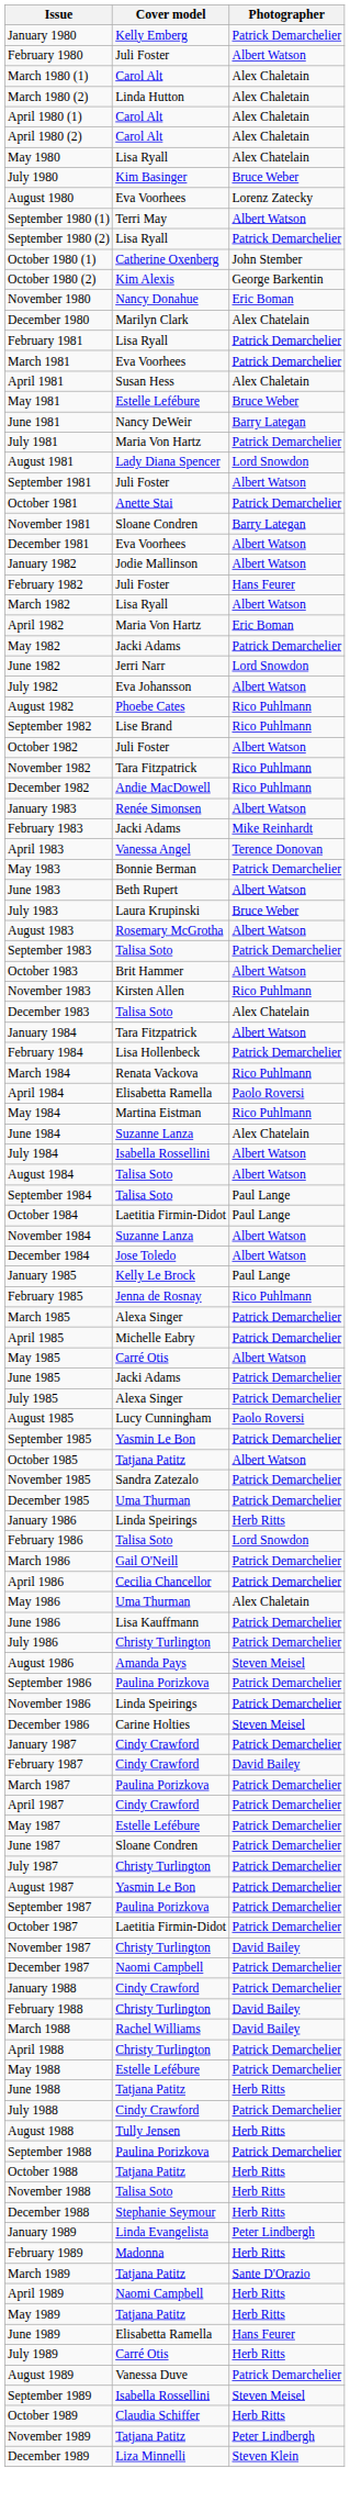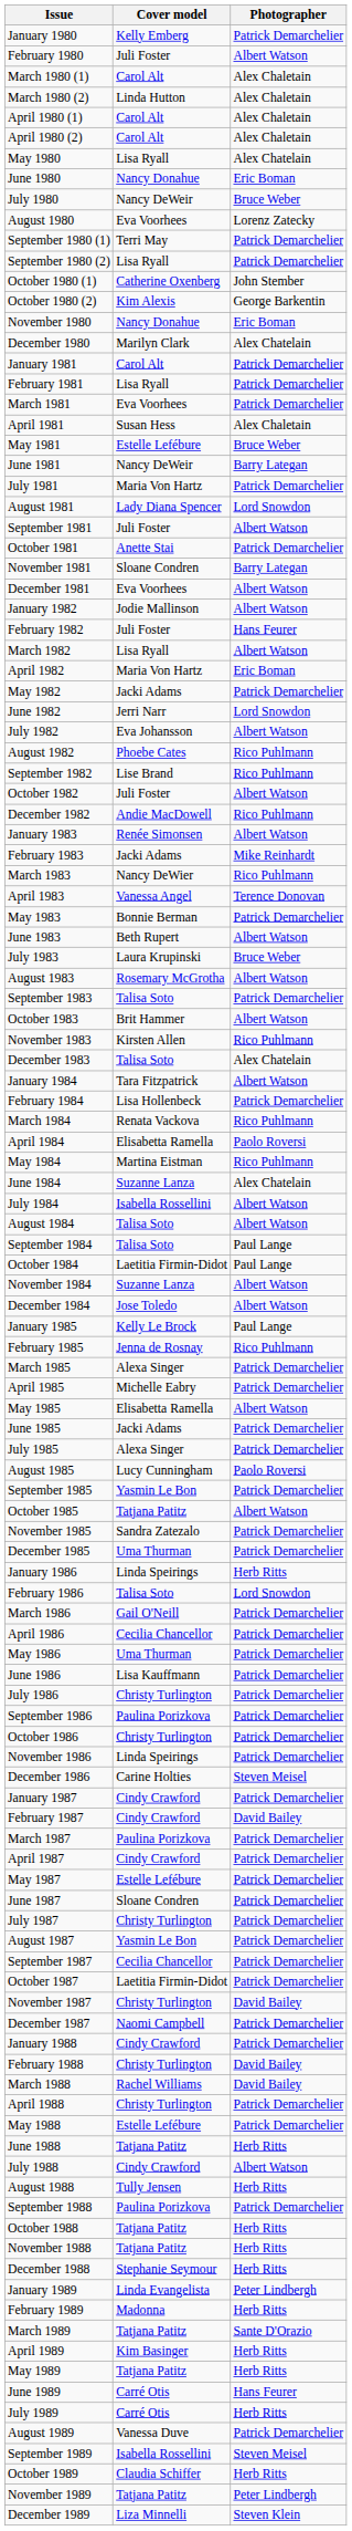 <table class="sortable wikitable">
 <tr>
 <th>Issue</th>
 <th>Cover model</th>
 <th>Photographer</th>
 </tr>
 <tr>
 <td>January 1980</td>
 <td><a href='#'>Kelly Emberg</a></td>
 <td><a href='#'>Patrick Demarchelier</a></td>
 </tr>
 <tr>
 <td>February 1980</td>
 <td>Juli Foster</td>
 <td><a href='#'>Albert Watson</a></td>
 </tr>
 <tr>
 <td>March 1980 (1)</td>
 <td><a href='#'>Carol Alt</a></td>
 <td>Alex Chaletain</td>
 </tr>
 <tr>
 <td>March 1980 (2)</td>
 <td>Linda Hutton</td>
 <td>Alex Chaletain</td>
 </tr>
 <tr>
 <td>April 1980 (1)</td>
 <td><a href='#'>Carol Alt</a></td>
 <td>Alex Chaletain</td>
 </tr>
 <tr>
 <td>April 1980 (2)</td>
 <td><a href='#'>Carol Alt</a></td>
 <td>Alex Chaletain</td>
 </tr>
 <tr>
 <td>May 1980</td>
 <td>Lisa Ryall</td>
 <td>Alex Chatelain</td>
 </tr>
 <tr>
+<td>June 1980</td>
+<td><a href='#'>Nancy Donahue</a></td>
+<td><a href='#'>Eric Boman</a></td>
+</tr>
+<tr>
 <td>July 1980</td>
-<td><a href='#'>Kim Basinger</a></td>
+<td>Nancy DeWeir</td>
 <td><a href='#'>Bruce Weber</a></td>
 </tr>
 <tr>
 <td>August 1980</td>
 <td>Eva Voorhees</td>
 <td>Lorenz Zatecky</td>
 </tr>
 <tr>
 <td>September 1980 (1)</td>
 <td>Terri May</td>
-<td><a href='#'>Albert Watson</a></td>
+<td><a href='#'>Patrick Demarchelier</a></td>
 </tr>
 <tr>
 <td>September 1980 (2)</td>
 <td>Lisa Ryall</td>
 <td><a href='#'>Patrick Demarchelier</a></td>
 </tr>
 <tr>
 <td>October 1980 (1)</td>
 <td><a href='#'>Catherine Oxenberg</a></td>
 <td>John Stember</td>
 </tr>
 <tr>
 <td>October 1980 (2)</td>
 <td><a href='#'>Kim Alexis</a></td>
 <td>George Barkentin</td>
 </tr>
 <tr>
 <td>November 1980</td>
 <td><a href='#'>Nancy Donahue</a></td>
 <td><a href='#'>Eric Boman</a></td>
 </tr>
 <tr>
 <td>December 1980</td>
 <td>Marilyn Clark</td>
 <td>Alex Chatelain</td>
+</tr>
+<tr>
+<td>January 1981</td>
+<td><a href='#'>Carol Alt</a></td>
+<td><a href='#'>Patrick Demarchelier</a></td>
 </tr>
 <tr>
 <td>February 1981</td>
 <td>Lisa Ryall</td>
 <td><a href='#'>Patrick Demarchelier</a></td>
 </tr>
 <tr>
 <td>March 1981</td>
 <td>Eva Voorhees</td>
 <td><a href='#'>Patrick Demarchelier</a></td>
 </tr>
 <tr>
 <td>April 1981</td>
 <td>Susan Hess</td>
 <td>Alex Chaletain</td>
 </tr>
 <tr>
 <td>May 1981</td>
 <td><a href='#'>Estelle Lefébure</a></td>
 <td><a href='#'>Bruce Weber</a></td>
 </tr>
 <tr>
 <td>June 1981</td>
 <td>Nancy DeWeir</td>
 <td><a href='#'>Barry Lategan</a></td>
 </tr>
 <tr>
 <td>July 1981</td>
 <td>Maria Von Hartz</td>
 <td><a href='#'>Patrick Demarchelier</a></td>
 </tr>
 <tr>
 <td>August 1981</td>
 <td><a href='#'>Lady Diana Spencer</a></td>
 <td><a href='#'>Lord Snowdon</a></td>
 </tr>
 <tr>
 <td>September 1981</td>
 <td>Juli Foster</td>
 <td><a href='#'>Albert Watson</a></td>
 </tr>
 <tr>
 <td>October 1981</td>
 <td><a href='#'>Anette Stai</a></td>
 <td><a href='#'>Patrick Demarchelier</a></td>
 </tr>
 <tr>
 <td>November 1981</td>
 <td>Sloane Condren</td>
 <td><a href='#'>Barry Lategan</a></td>
 </tr>
 <tr>
 <td>December 1981</td>
 <td>Eva Voorhees</td>
 <td><a href='#'>Albert Watson</a></td>
 </tr>
 <tr>
 <td>January 1982</td>
 <td>Jodie Mallinson</td>
 <td><a href='#'>Albert Watson</a></td>
 </tr>
 <tr>
 <td>February 1982</td>
 <td>Juli Foster</td>
 <td><a href='#'>Hans Feurer</a></td>
 </tr>
 <tr>
 <td>March 1982</td>
 <td>Lisa Ryall</td>
 <td><a href='#'>Albert Watson</a></td>
 </tr>
 <tr>
 <td>April 1982</td>
 <td>Maria Von Hartz</td>
 <td><a href='#'>Eric Boman</a></td>
 </tr>
 <tr>
 <td>May 1982</td>
 <td>Jacki Adams</td>
 <td><a href='#'>Patrick Demarchelier</a></td>
 </tr>
 <tr>
 <td>June 1982</td>
 <td>Jerri Narr</td>
 <td><a href='#'>Lord Snowdon</a></td>
 </tr>
 <tr>
 <td>July 1982</td>
 <td>Eva Johansson</td>
 <td><a href='#'>Albert Watson</a></td>
 </tr>
 <tr>
 <td>August 1982</td>
 <td><a href='#'>Phoebe Cates</a></td>
 <td><a href='#'>Rico Puhlmann</a></td>
 </tr>
 <tr>
 <td>September 1982</td>
 <td>Lise Brand</td>
 <td><a href='#'>Rico Puhlmann</a></td>
 </tr>
 <tr>
 <td>October 1982</td>
 <td>Juli Foster</td>
 <td><a href='#'>Albert Watson</a></td>
 </tr>
 <tr>
-<td>November 1982</td>
-<td>Tara Fitzpatrick</td>
-<td><a href='#'>Rico Puhlmann</a></td>
-</tr>
-<tr>
 <td>December 1982</td>
 <td><a href='#'>Andie MacDowell</a></td>
 <td><a href='#'>Rico Puhlmann</a></td>
 </tr>
 <tr>
 <td>January 1983</td>
 <td><a href='#'>Renée Simonsen</a></td>
 <td><a href='#'>Albert Watson</a></td>
 </tr>
 <tr>
 <td>February 1983</td>
 <td>Jacki Adams</td>
 <td><a href='#'>Mike Reinhardt</a></td>
+</tr>
+<tr>
+<td>March 1983</td>
+<td>Nancy DeWier</td>
+<td><a href='#'>Rico Puhlmann</a></td>
 </tr>
 <tr>
 <td>April 1983</td>
 <td><a href='#'>Vanessa Angel</a></td>
 <td><a href='#'>Terence Donovan</a></td>
 </tr>
 <tr>
 <td>May 1983</td>
 <td>Bonnie Berman</td>
 <td><a href='#'>Patrick Demarchelier</a></td>
 </tr>
 <tr>
 <td>June 1983</td>
 <td>Beth Rupert</td>
 <td><a href='#'>Albert Watson</a></td>
 </tr>
 <tr>
 <td>July 1983</td>
 <td>Laura Krupinski</td>
 <td><a href='#'>Bruce Weber</a></td>
 </tr>
 <tr>
 <td>August 1983</td>
 <td><a href='#'>Rosemary McGrotha</a></td>
 <td><a href='#'>Albert Watson</a></td>
 </tr>
 <tr>
 <td>September 1983</td>
 <td><a href='#'>Talisa Soto</a></td>
 <td><a href='#'>Patrick Demarchelier</a></td>
 </tr>
 <tr>
 <td>October 1983</td>
 <td>Brit Hammer</td>
 <td><a href='#'>Albert Watson</a></td>
 </tr>
 <tr>
 <td>November 1983</td>
 <td>Kirsten Allen</td>
 <td><a href='#'>Rico Puhlmann</a></td>
 </tr>
 <tr>
 <td>December 1983</td>
 <td><a href='#'>Talisa Soto</a></td>
 <td>Alex Chatelain</td>
 </tr>
 <tr>
 <td>January 1984</td>
 <td>Tara Fitzpatrick</td>
 <td><a href='#'>Albert Watson</a></td>
 </tr>
 <tr>
 <td>February 1984</td>
 <td>Lisa Hollenbeck</td>
 <td><a href='#'>Patrick Demarchelier</a></td>
 </tr>
 <tr>
 <td>March 1984</td>
 <td>Renata Vackova</td>
 <td><a href='#'>Rico Puhlmann</a></td>
 </tr>
 <tr>
 <td>April 1984</td>
 <td>Elisabetta Ramella</td>
 <td><a href='#'>Paolo Roversi</a></td>
 </tr>
 <tr>
 <td>May 1984</td>
 <td>Martina Eistman</td>
 <td><a href='#'>Rico Puhlmann</a></td>
 </tr>
 <tr>
 <td>June 1984</td>
 <td><a href='#'>Suzanne Lanza</a></td>
 <td>Alex Chatelain</td>
 </tr>
 <tr>
 <td>July 1984</td>
 <td><a href='#'>Isabella Rossellini</a></td>
 <td><a href='#'>Albert Watson</a></td>
 </tr>
 <tr>
 <td>August 1984</td>
 <td><a href='#'>Talisa Soto</a></td>
 <td><a href='#'>Albert Watson</a></td>
 </tr>
 <tr>
 <td>September 1984</td>
 <td><a href='#'>Talisa Soto</a></td>
 <td>Paul Lange</td>
 </tr>
 <tr>
 <td>October 1984</td>
 <td>Laetitia Firmin-Didot</td>
 <td>Paul Lange</td>
 </tr>
 <tr>
 <td>November 1984</td>
 <td><a href='#'>Suzanne Lanza</a></td>
 <td><a href='#'>Albert Watson</a></td>
 </tr>
 <tr>
 <td>December 1984</td>
 <td><a href='#'>Jose Toledo</a></td>
 <td><a href='#'>Albert Watson</a></td>
 </tr>
 <tr>
 <td>January 1985</td>
 <td><a href='#'>Kelly Le Brock</a></td>
 <td>Paul Lange</td>
 </tr>
 <tr>
 <td>February 1985</td>
 <td><a href='#'>Jenna de Rosnay</a></td>
 <td><a href='#'>Rico Puhlmann</a></td>
 </tr>
 <tr>
 <td>March 1985</td>
 <td>Alexa Singer</td>
 <td><a href='#'>Patrick Demarchelier</a></td>
 </tr>
 <tr>
 <td>April 1985</td>
 <td>Michelle Eabry</td>
 <td><a href='#'>Patrick Demarchelier</a></td>
 </tr>
 <tr>
 <td>May 1985</td>
-<td><a href='#'>Carré Otis</a></td>
+<td>Elisabetta Ramella</td>
 <td><a href='#'>Albert Watson</a></td>
 </tr>
 <tr>
 <td>June 1985</td>
 <td>Jacki Adams</td>
 <td><a href='#'>Patrick Demarchelier</a></td>
 </tr>
 <tr>
 <td>July 1985</td>
 <td>Alexa Singer</td>
 <td><a href='#'>Patrick Demarchelier</a></td>
 </tr>
 <tr>
 <td>August 1985</td>
 <td>Lucy Cunningham</td>
 <td><a href='#'>Paolo Roversi</a></td>
 </tr>
 <tr>
 <td>September 1985</td>
 <td><a href='#'>Yasmin Le Bon</a></td>
 <td><a href='#'>Patrick Demarchelier</a></td>
 </tr>
 <tr>
 <td>October 1985</td>
 <td><a href='#'>Tatjana Patitz</a></td>
 <td><a href='#'>Albert Watson</a></td>
 </tr>
 <tr>
 <td>November 1985</td>
 <td>Sandra Zatezalo</td>
 <td><a href='#'>Patrick Demarchelier</a></td>
 </tr>
 <tr>
 <td>December 1985</td>
 <td><a href='#'>Uma Thurman</a></td>
 <td><a href='#'>Patrick Demarchelier</a></td>
 </tr>
 <tr>
 <td>January 1986</td>
 <td>Linda Speirings</td>
 <td><a href='#'>Herb Ritts</a></td>
 </tr>
 <tr>
 <td>February 1986</td>
 <td><a href='#'>Talisa Soto</a></td>
 <td><a href='#'>Lord Snowdon</a></td>
 </tr>
 <tr>
 <td>March 1986</td>
 <td><a href='#'>Gail O'Neill</a></td>
 <td><a href='#'>Patrick Demarchelier</a></td>
 </tr>
 <tr>
 <td>April 1986</td>
 <td><a href='#'>Cecilia Chancellor</a></td>
 <td><a href='#'>Patrick Demarchelier</a></td>
 </tr>
 <tr>
 <td>May 1986</td>
 <td><a href='#'>Uma Thurman</a></td>
-<td>Alex Chaletain</td>
+<td><a href='#'>Patrick Demarchelier</a></td>
 </tr>
 <tr>
 <td>June 1986</td>
 <td>Lisa Kauffmann</td>
 <td><a href='#'>Patrick Demarchelier</a></td>
 </tr>
 <tr>
 <td>July 1986</td>
 <td><a href='#'>Christy Turlington</a></td>
 <td><a href='#'>Patrick Demarchelier</a></td>
 </tr>
 <tr>
-<td>August 1986</td>
-<td><a href='#'>Amanda Pays</a></td>
-<td><a href='#'>Steven Meisel</a></td>
+<td>September 1986</td>
+<td><a href='#'>Paulina Porizkova</a></td>
+<td><a href='#'>Patrick Demarchelier</a></td>
 </tr>
 <tr>
-<td>September 1986</td>
-<td><a href='#'>Paulina Porizkova</a></td>
+<td>October 1986</td>
+<td><a href='#'>Christy Turlington</a></td>
 <td><a href='#'>Patrick Demarchelier</a></td>
 </tr>
 <tr>
 <td>November 1986</td>
 <td>Linda Speirings</td>
 <td><a href='#'>Patrick Demarchelier</a></td>
 </tr>
 <tr>
 <td>December 1986</td>
 <td>Carine Holties</td>
 <td><a href='#'>Steven Meisel</a></td>
 </tr>
 <tr>
 <td>January 1987</td>
 <td><a href='#'>Cindy Crawford</a></td>
 <td><a href='#'>Patrick Demarchelier</a></td>
 </tr>
 <tr>
 <td>February 1987</td>
 <td><a href='#'>Cindy Crawford</a></td>
 <td><a href='#'>David Bailey</a></td>
 </tr>
 <tr>
 <td>March 1987</td>
 <td><a href='#'>Paulina Porizkova</a></td>
 <td><a href='#'>Patrick Demarchelier</a></td>
 </tr>
 <tr>
 <td>April 1987</td>
 <td><a href='#'>Cindy Crawford</a></td>
 <td><a href='#'>Patrick Demarchelier</a></td>
 </tr>
 <tr>
 <td>May 1987</td>
 <td><a href='#'>Estelle Lefébure</a></td>
 <td><a href='#'>Patrick Demarchelier</a></td>
 </tr>
 <tr>
 <td>June 1987</td>
 <td>Sloane Condren</td>
 <td><a href='#'>Patrick Demarchelier</a></td>
 </tr>
 <tr>
 <td>July 1987</td>
 <td><a href='#'>Christy Turlington</a></td>
 <td><a href='#'>Patrick Demarchelier</a></td>
 </tr>
 <tr>
 <td>August 1987</td>
 <td><a href='#'>Yasmin Le Bon</a></td>
 <td><a href='#'>Patrick Demarchelier</a></td>
 </tr>
 <tr>
 <td>September 1987</td>
-<td><a href='#'>Paulina Porizkova</a></td>
+<td><a href='#'>Cecilia Chancellor</a></td>
 <td><a href='#'>Patrick Demarchelier</a></td>
 </tr>
 <tr>
 <td>October 1987</td>
 <td>Laetitia Firmin-Didot</td>
 <td><a href='#'>Patrick Demarchelier</a></td>
 </tr>
 <tr>
 <td>November 1987</td>
 <td><a href='#'>Christy Turlington</a></td>
 <td><a href='#'>David Bailey</a></td>
 </tr>
 <tr>
 <td>December 1987</td>
 <td><a href='#'>Naomi Campbell</a></td>
 <td><a href='#'>Patrick Demarchelier</a></td>
 </tr>
 <tr>
 <td>January 1988</td>
 <td><a href='#'>Cindy Crawford</a></td>
 <td><a href='#'>Patrick Demarchelier</a></td>
 </tr>
 <tr>
 <td>February 1988</td>
 <td><a href='#'>Christy Turlington</a></td>
 <td><a href='#'>David Bailey</a></td>
 </tr>
 <tr>
 <td>March 1988</td>
 <td><a href='#'>Rachel Williams</a></td>
 <td><a href='#'>David Bailey</a></td>
 </tr>
 <tr>
 <td>April 1988</td>
 <td><a href='#'>Christy Turlington</a></td>
 <td><a href='#'>Patrick Demarchelier</a></td>
 </tr>
 <tr>
 <td>May 1988</td>
 <td><a href='#'>Estelle Lefébure</a></td>
 <td><a href='#'>Patrick Demarchelier</a></td>
 </tr>
 <tr>
 <td>June 1988</td>
 <td><a href='#'>Tatjana Patitz</a></td>
 <td><a href='#'>Herb Ritts</a></td>
 </tr>
 <tr>
 <td>July 1988</td>
 <td><a href='#'>Cindy Crawford</a></td>
-<td><a href='#'>Patrick Demarchelier</a></td>
+<td><a href='#'>Albert Watson</a></td>
 </tr>
 <tr>
 <td>August 1988</td>
 <td><a href='#'>Tully Jensen</a></td>
 <td><a href='#'>Herb Ritts</a></td>
 </tr>
 <tr>
 <td>September 1988</td>
 <td><a href='#'>Paulina Porizkova</a></td>
 <td><a href='#'>Patrick Demarchelier</a></td>
 </tr>
 <tr>
 <td>October 1988</td>
 <td><a href='#'>Tatjana Patitz</a></td>
 <td><a href='#'>Herb Ritts</a></td>
 </tr>
 <tr>
 <td>November 1988</td>
-<td><a href='#'>Talisa Soto</a></td>
+<td><a href='#'>Tatjana Patitz</a></td>
 <td><a href='#'>Herb Ritts</a></td>
 </tr>
 <tr>
 <td>December 1988</td>
 <td><a href='#'>Stephanie Seymour</a></td>
 <td><a href='#'>Herb Ritts</a></td>
 </tr>
 <tr>
 <td>January 1989</td>
 <td><a href='#'>Linda Evangelista</a></td>
 <td><a href='#'>Peter Lindbergh</a></td>
 </tr>
 <tr>
 <td>February 1989</td>
 <td><a href='#'>Madonna</a></td>
 <td><a href='#'>Herb Ritts</a></td>
 </tr>
 <tr>
 <td>March 1989</td>
 <td><a href='#'>Tatjana Patitz</a></td>
 <td><a href='#'>Sante D'Orazio</a></td>
 </tr>
 <tr>
 <td>April 1989</td>
-<td><a href='#'>Naomi Campbell</a></td>
+<td><a href='#'>Kim Basinger</a></td>
 <td><a href='#'>Herb Ritts</a></td>
 </tr>
 <tr>
 <td>May 1989</td>
 <td><a href='#'>Tatjana Patitz</a></td>
 <td><a href='#'>Herb Ritts</a></td>
 </tr>
 <tr>
 <td>June 1989</td>
-<td>Elisabetta Ramella</td>
+<td><a href='#'>Carré Otis</a></td>
 <td><a href='#'>Hans Feurer</a></td>
 </tr>
 <tr>
 <td>July 1989</td>
 <td><a href='#'>Carré Otis</a></td>
 <td><a href='#'>Herb Ritts</a></td>
 </tr>
 <tr>
 <td>August 1989</td>
 <td>Vanessa Duve</td>
 <td><a href='#'>Patrick Demarchelier</a></td>
 </tr>
 <tr>
 <td>September 1989</td>
 <td><a href='#'>Isabella Rossellini</a></td>
 <td><a href='#'>Steven Meisel</a></td>
 </tr>
 <tr>
 <td>October 1989</td>
 <td><a href='#'>Claudia Schiffer</a></td>
 <td><a href='#'>Herb Ritts</a></td>
 </tr>
 <tr>
 <td>November 1989</td>
 <td><a href='#'>Tatjana Patitz</a></td>
 <td><a href='#'>Peter Lindbergh</a></td>
 </tr>
 <tr>
 <td>December 1989</td>
 <td><a href='#'>Liza Minnelli</a></td>
 <td><a href='#'>Steven Klein</a></td>
 </tr>
 </table>
